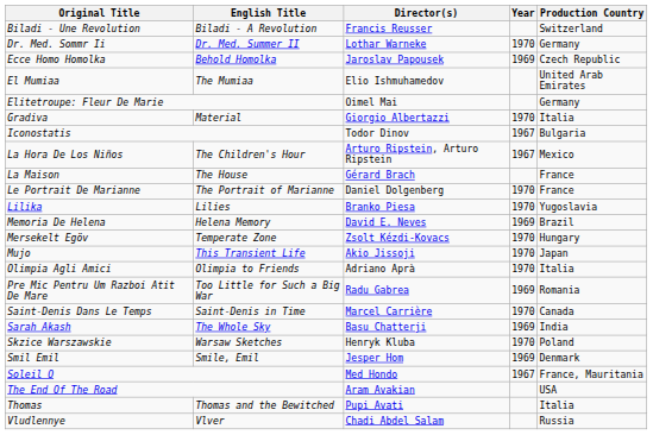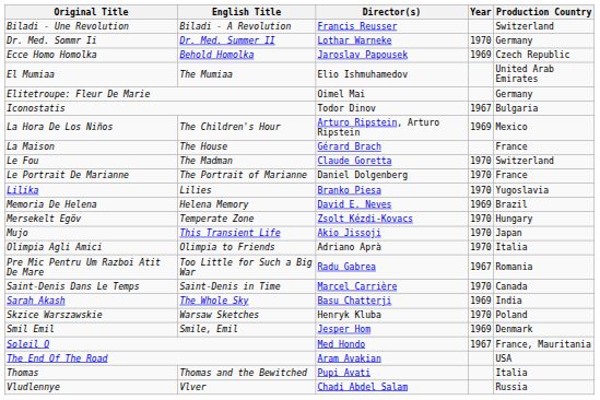 <table class="wikitable sortable">
 <tr>
 <th>Original Title</th>
 <th>English Title</th>
 <th>Director(s)</th>
 <th>Year</th>
 <th>Production Country</th>
 </tr>
 <tr>
 <td><em>Biladi - Une Revolution</em></td>
 <td><em>Biladi - A Revolution</em></td>
 <td><a href='#'>Francis Reusser</a></td>
 <td></td>
 <td>Switzerland</td>
 </tr>
 <tr>
 <td><em>Dr. Med. Sommr Ii</em></td>
 <td><em><a href='#'>Dr. Med. Summer II</a></em></td>
 <td><a href='#'>Lothar Warneke</a></td>
 <td>1970</td>
 <td>Germany</td>
 </tr>
 <tr>
 <td><em>Ecce Homo Homolka</em></td>
 <td><em><a href='#'>Behold Homolka</a></em></td>
 <td><a href='#'>Jaroslav Papousek</a></td>
 <td>1969</td>
 <td>Czech Republic</td>
 </tr>
 <tr>
 <td><em>El Mumiaa</em></td>
 <td><em>The Mumiaa</em></td>
 <td>Elio Ishmuhamedov</td>
 <td></td>
 <td>United Arab Emirates</td>
 </tr>
 <tr>
 <td colspan="2"><em>Elitetroupe: Fleur De Marie</em></td>
 <td>Oimel Mai</td>
 <td></td>
 <td>Germany</td>
 </tr>
 <tr>
-<td><em>Gradiva</em></td>
-<td><em>Material</em></td>
-<td><a href='#'>Giorgio Albertazzi</a></td>
-<td>1970</td>
-<td>Italia</td>
-</tr>
-<tr>
 <td colspan="2"><em>Iconostatis</em></td>
 <td>Todor Dinov</td>
 <td>1967</td>
 <td>Bulgaria</td>
 </tr>
 <tr>
 <td><em>La Hora De Los Niños</em></td>
 <td><em>The Children's Hour</em></td>
 <td><a href='#'>Arturo Ripstein</a>, Arturo Ripstein</td>
-<td>1967</td>
+<td>1969</td>
 <td>Mexico</td>
 </tr>
 <tr>
 <td><em>La Maison</em></td>
 <td><em>The House</em></td>
 <td><a href='#'>Gérard Brach</a></td>
 <td></td>
 <td>France</td>
+</tr>
+<tr>
+<td><em>Le Fou</em></td>
+<td><em>The Madman</em></td>
+<td><a href='#'>Claude Goretta</a></td>
+<td>1970</td>
+<td>Switzerland</td>
 </tr>
 <tr>
 <td><em>Le Portrait De Marianne</em></td>
 <td><em>The Portrait of Marianne</em></td>
 <td>Daniel Dolgenberg</td>
 <td>1970</td>
 <td>France</td>
 </tr>
 <tr>
 <td><em><a href='#'>Lilika</a></em></td>
 <td><em>Lilies</em></td>
 <td><a href='#'>Branko Piesa</a></td>
 <td>1970</td>
 <td>Yugoslavia</td>
 </tr>
 <tr>
 <td><em>Memoria De Helena</em></td>
 <td><em>Helena Memory</em></td>
 <td><a href='#'>David E. Neves</a></td>
 <td>1969</td>
 <td>Brazil</td>
 </tr>
 <tr>
 <td><em>Mersekelt Egöv</em></td>
 <td><em>Temperate Zone</em></td>
 <td><a href='#'>Zsolt Kézdi-Kovacs</a></td>
 <td>1970</td>
 <td>Hungary</td>
 </tr>
 <tr>
 <td><em>Mujo</em></td>
 <td><em><a href='#'>This Transient Life</a></em></td>
 <td><a href='#'>Akio Jissoji</a></td>
 <td>1970</td>
 <td>Japan</td>
 </tr>
 <tr>
 <td><em>Olimpia Agli Amici</em></td>
 <td><em>Olimpia to Friends</em></td>
 <td>Adriano Aprà</td>
 <td>1970</td>
 <td>Italia</td>
 </tr>
 <tr>
 <td><em>Pre Mic Pentru Um Razboi Atit De Mare</em></td>
 <td><em>Too Little for Such a Big War</em></td>
 <td><a href='#'>Radu Gabrea</a></td>
-<td>1969</td>
+<td>1967</td>
 <td>Romania</td>
 </tr>
 <tr>
 <td><em>Saint-Denis Dans Le Temps</em></td>
 <td><em>Saint-Denis in Time</em></td>
 <td><a href='#'>Marcel Carrière</a></td>
 <td>1970</td>
 <td>Canada</td>
 </tr>
 <tr>
 <td><em><a href='#'>Sarah Akash</a></em></td>
 <td><em><a href='#'>The Whole Sky</a></em></td>
 <td><a href='#'>Basu Chatterji</a></td>
 <td>1969</td>
 <td>India</td>
 </tr>
 <tr>
 <td><em>Skzice Warszawskie</em></td>
 <td><em>Warsaw Sketches</em></td>
 <td>Henryk Kluba</td>
 <td>1970</td>
 <td>Poland</td>
 </tr>
 <tr>
 <td><em>Smil Emil</em></td>
 <td><em>Smile, Emil</em></td>
 <td><a href='#'>Jesper Hom</a></td>
 <td>1969</td>
 <td>Denmark</td>
 </tr>
 <tr>
 <td colspan="2"><em><a href='#'>Soleil O</a></em></td>
 <td><a href='#'>Med Hondo</a></td>
 <td>1967</td>
 <td>France, Mauritania</td>
 </tr>
 <tr>
 <td colspan="2"><em><a href='#'>The End Of The Road</a></em></td>
 <td><a href='#'>Aram Avakian</a></td>
 <td></td>
 <td>USA</td>
 </tr>
 <tr>
 <td><em>Thomas</em></td>
 <td><em>Thomas and the Bewitched</em></td>
 <td><a href='#'>Pupi Avati</a></td>
 <td></td>
 <td>Italia</td>
 </tr>
 <tr>
 <td><em>Vludlennye</em></td>
 <td><em>Vlver</em></td>
 <td><a href='#'>Chadi Abdel Salam</a></td>
 <td></td>
 <td>Russia</td>
 </tr>
 </table>
